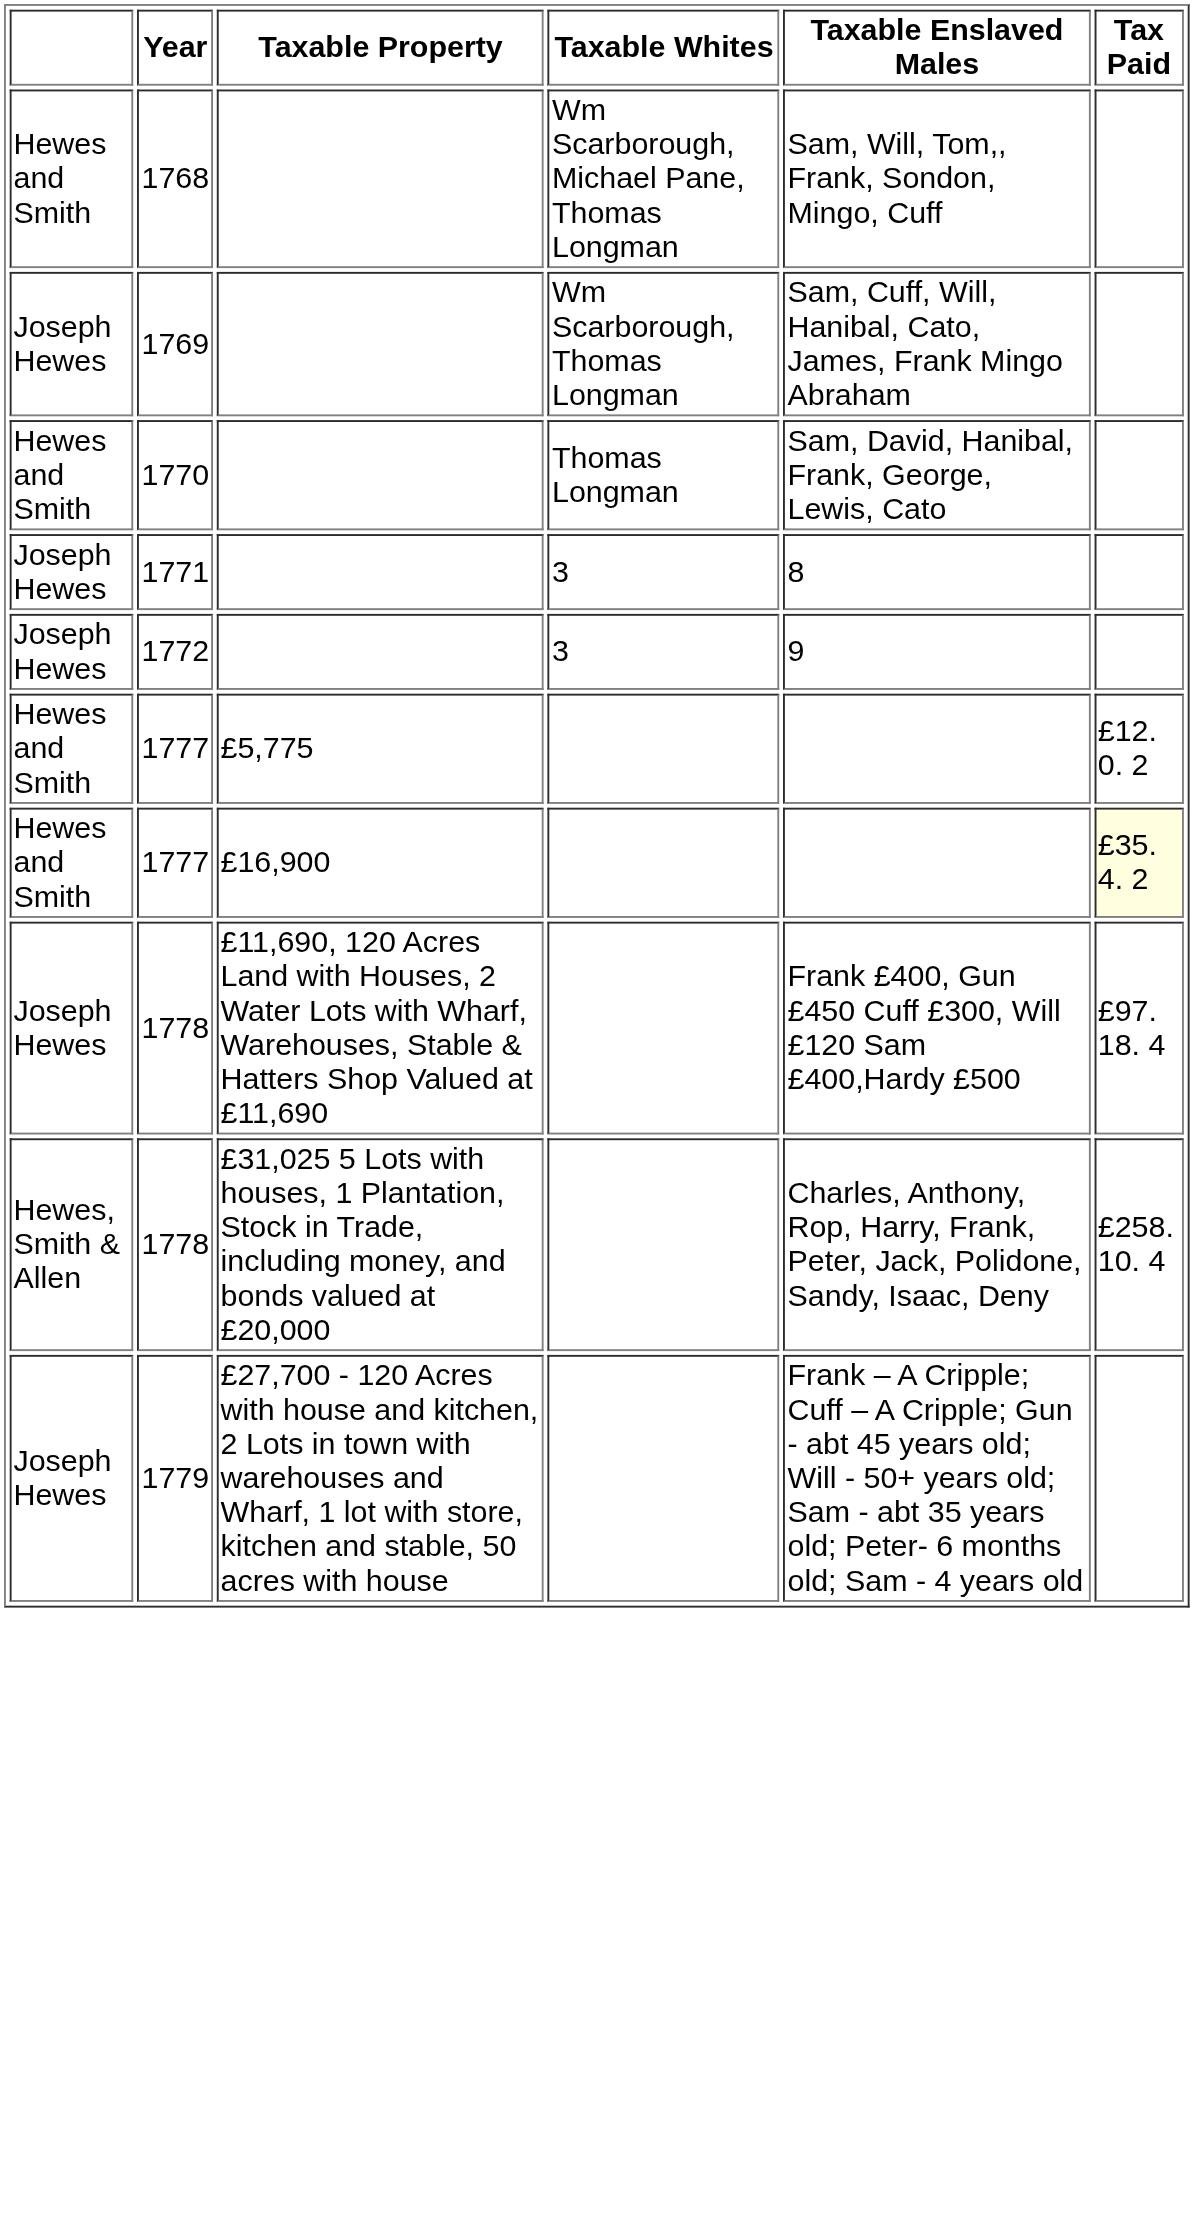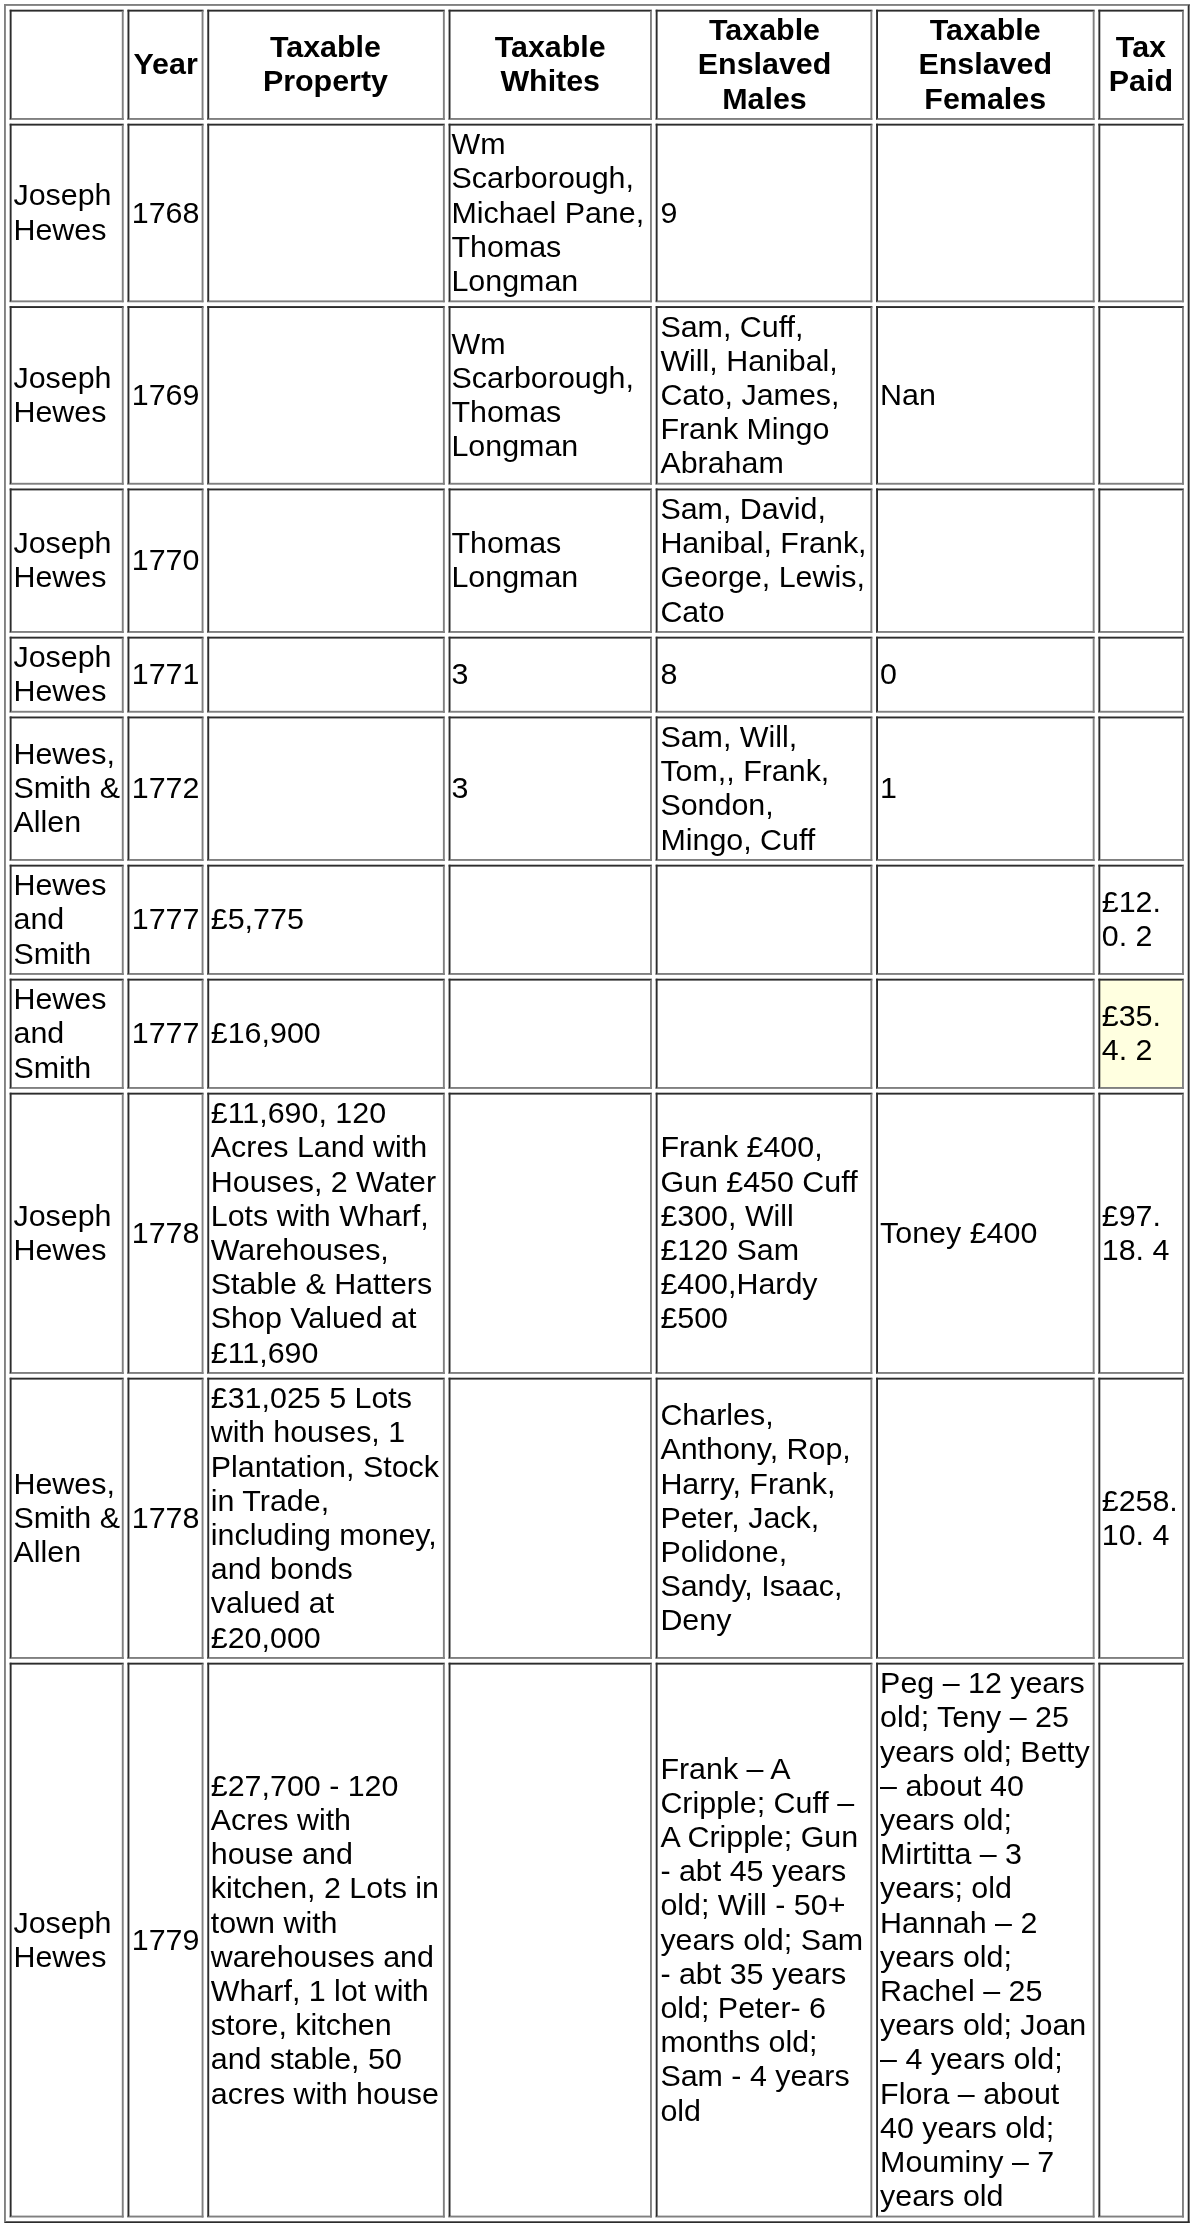 <table border="1" class="sortable">
 <tr>
 <th></th>
 <th>Year</th>
 <th>Taxable Property</th>
 <th>Taxable Whites</th>
 <th>Taxable Enslaved Males</th>
+<th>Taxable Enslaved Females</th>
 <th>Tax Paid</th>
 </tr>
 <tr>
-<td>Hewes and Smith</td>
+<td>Joseph Hewes</td>
 <td>1768</td>
 <td></td>
 <td>Wm Scarborough, Michael Pane, Thomas Longman</td>
-<td>Sam, Will, Tom,, Frank, Sondon, Mingo, Cuff</td>
+<td>9</td>
+<td></td>
 <td></td>
 </tr>
 <tr>
 <td>Joseph Hewes</td>
 <td>1769</td>
 <td></td>
 <td>Wm Scarborough, Thomas Longman</td>
 <td>Sam, Cuff, Will, Hanibal, Cato, James, Frank Mingo Abraham</td>
+<td>Nan</td>
 <td></td>
 </tr>
 <tr>
-<td>Hewes and Smith</td>
+<td>Joseph Hewes</td>
 <td>1770</td>
 <td></td>
 <td>Thomas Longman</td>
 <td>Sam, David, Hanibal, Frank, George, Lewis, Cato</td>
+<td></td>
 <td></td>
 </tr>
 <tr>
 <td>Joseph Hewes</td>
 <td>1771</td>
 <td></td>
 <td>3</td>
 <td>8</td>
+<td>0</td>
 <td></td>
 </tr>
 <tr>
-<td>Joseph Hewes</td>
+<td>Hewes, Smith & Allen</td>
 <td>1772</td>
 <td></td>
 <td>3</td>
-<td>9</td>
+<td>Sam, Will, Tom,, Frank, Sondon, Mingo, Cuff</td>
+<td>1</td>
 <td></td>
 </tr>
 <tr>
 <td>Hewes and Smith</td>
 <td>1777</td>
 <td>£5,775</td>
+<td></td>
 <td></td>
 <td></td>
 <td>£12. 0. 2</td>
 </tr>
 <tr>
 <td>Hewes and Smith</td>
 <td>1777</td>
 <td>£16,900</td>
 <td></td>
 <td></td>
+<td></td>
 <td style="background: lightyellow;">£35. 4. 2</td>
 </tr>
 <tr>
 <td>Joseph Hewes</td>
 <td>1778</td>
 <td>£11,690, 120 Acres Land with Houses, 2 Water Lots with Wharf, Warehouses, Stable & Hatters Shop Valued at £11,690</td>
 <td></td>
 <td>Frank £400, Gun £450 Cuff £300, Will £120 Sam £400,Hardy £500</td>
+<td>Toney £400</td>
 <td>£97. 18. 4</td>
 </tr>
 <tr>
 <td>Hewes, Smith & Allen</td>
 <td>1778</td>
 <td>£31,025 5 Lots with houses, 1 Plantation, Stock in Trade, including money, and bonds valued at £20,000</td>
 <td></td>
 <td>Charles, Anthony, Rop, Harry, Frank, Peter, Jack, Polidone, Sandy, Isaac, Deny</td>
+<td></td>
 <td>£258. 10. 4</td>
 </tr>
 <tr>
 <td>Joseph Hewes</td>
 <td>1779</td>
 <td>£27,700  - 120 Acres with house and kitchen, 2 Lots in town with warehouses and Wharf, 1 lot with store, kitchen and stable, 50 acres with house</td>
 <td></td>
 <td>Frank – A Cripple; Cuff – A Cripple; Gun - abt 45 years old;  Will - 50+ years old; Sam - abt 35 years old; Peter- 6 months old; Sam - 4 years old</td>
+<td>Peg – 12 years old;  Teny – 25 years old; Betty – about 40 years old; Mirtitta – 3 years; old Hannah – 2 years old; Rachel – 25 years old; Joan – 4 years old; Flora – about 40 years old; Mouminy – 7 years old</td>
 <td></td>
 </tr>
 </table>
